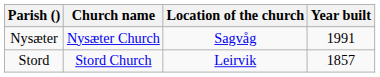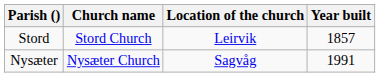 <table class="wikitable" style="text-align:center">
 <tr>
 <th>Parish ()</th>
 <th>Church name</th>
 <th>Location of the church</th>
 <th>Year built</th>
 </tr>
 <tr>
+<td rowspan="1">Stord</td>
+<td><a href='#'>Stord Church</a></td>
+<td><a href='#'>Leirvik</a></td>
+<td>1857</td>
+</tr>
+<tr>
 <td rowspan="1">Nysæter</td>
 <td><a href='#'>Nysæter Church</a></td>
 <td><a href='#'>Sagvåg</a></td>
 <td>1991</td>
 </tr>
-<tr>
-<td rowspan="1">Stord</td>
-<td><a href='#'>Stord Church</a></td>
-<td><a href='#'>Leirvik</a></td>
-<td>1857</td>
-</tr>
 </table>
